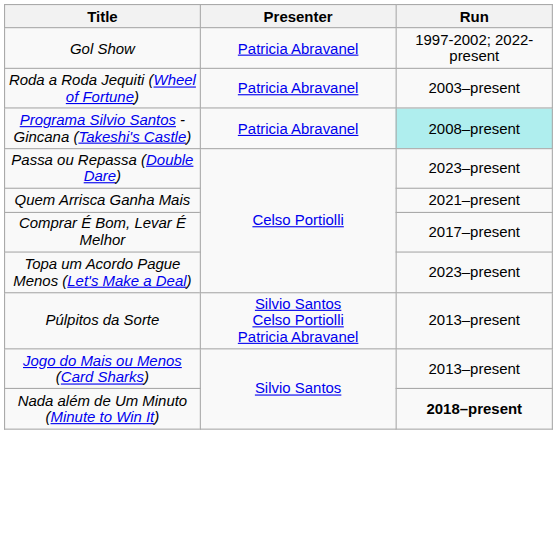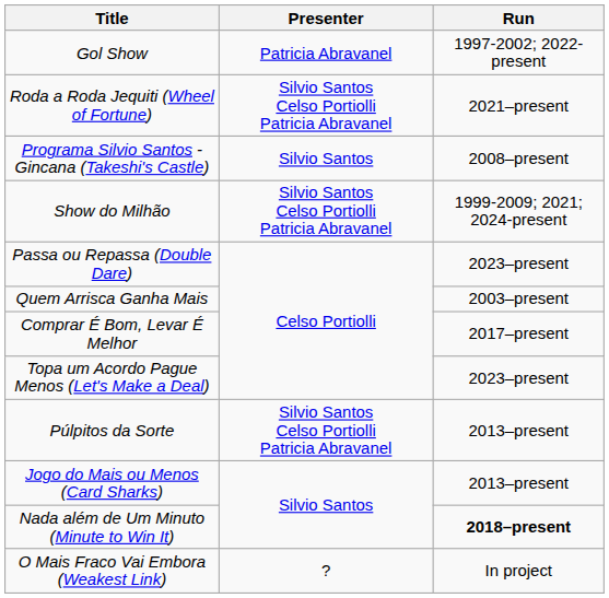 <table class="wikitable sortable" style="width:80%; font-size:85%;">
 <tr>
 <th style="width:25%;">Title</th>
 <th style="width:25%;">Presenter</th>
 <th style="width:20%;">Run</th>
 </tr>
 <tr align=center>
 <td><em>Gol Show</em></td>
 <td><a href='#'>Patricia Abravanel</a></td>
 <td>1997-2002; 2022-present</td>
 </tr>
 <tr align=center>
 <td><em>Roda a Roda Jequiti (<a href='#'>Wheel of Fortune</a>)</em></td>
-<td><a href='#'>Patricia Abravanel</a></td>
-<td>2003–present</td>
+<td><a href='#'>Silvio Santos</a> <br> <a href='#'>Celso Portiolli</a> <br> <a href='#'>Patricia Abravanel</a></td>
+<td>2021–present</td>
 </tr>
 <tr align=center>
 <td><em><a href='#'>Programa Silvio Santos</a> - Gincana (<a href='#'>Takeshi's Castle</a>)</em></td>
-<td><a href='#'>Patricia Abravanel</a></td>
-<td style="background: paleturquoise;">2008–present</td>
+<td><a href='#'>Silvio Santos</a></td>
+<td>2008–present</td>
+</tr>
+<tr align=center>
+<td><em>Show do Milhão</em></td>
+<td><a href='#'>Silvio Santos</a> <br> <a href='#'>Celso Portiolli</a> <br> <a href='#'>Patricia Abravanel</a></td>
+<td>1999-2009; 2021; 2024-present</td>
 </tr>
 <tr align=center>
 <td><em>Passa ou Repassa (<a href='#'>Double Dare</a>)</em></td>
 <td rowspan="4"><a href='#'>Celso Portiolli</a></td>
 <td>2023–present</td>
 </tr>
 <tr align=center>
 <td><em>Quem Arrisca Ganha Mais</em></td>
-<td>2021–present</td>
+<td>2003–present</td>
 </tr>
 <tr align=center>
 <td><em>Comprar É Bom, Levar É Melhor</em></td>
 <td>2017–present</td>
 </tr>
 <tr align=center>
 <td><em>Topa um Acordo Pague Menos (<a href='#'>Let's Make a Deal</a>)</em></td>
 <td>2023–present</td>
 </tr>
 <tr align=center>
 <td><em>Púlpitos da Sorte</em></td>
 <td><a href='#'>Silvio Santos</a> <br> <a href='#'>Celso Portiolli</a> <br> <a href='#'>Patricia Abravanel</a></td>
 <td>2013–present</td>
 </tr>
 <tr align=center>
 <td><em><a href='#'>Jogo do Mais ou Menos</a> (<a href='#'>Card Sharks</a>)</em></td>
 <td rowspan="2"><a href='#'>Silvio Santos</a></td>
 <td>2013–present</td>
 </tr>
 <tr align=center>
 <td><em>Nada além de Um Minuto (<a href='#'>Minute to Win It</a>)</em></td>
 <td><strong>2018–present</strong></td>
 </tr>
+<tr align=center>
+<td><em>O Mais Fraco Vai Embora (<a href='#'>Weakest Link</a>)</em></td>
+<td>?</td>
+<td>In project</td>
+</tr>
 </table>
